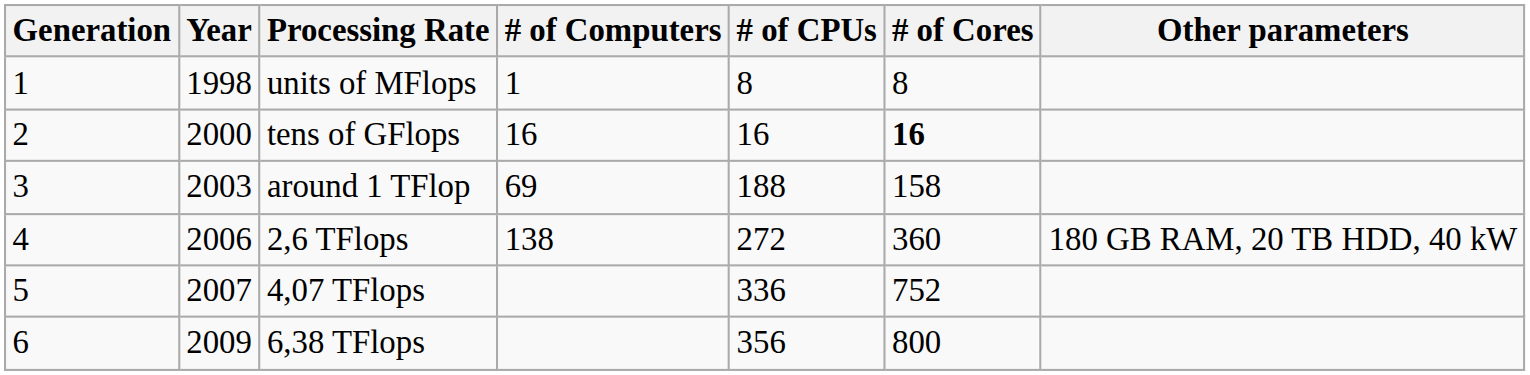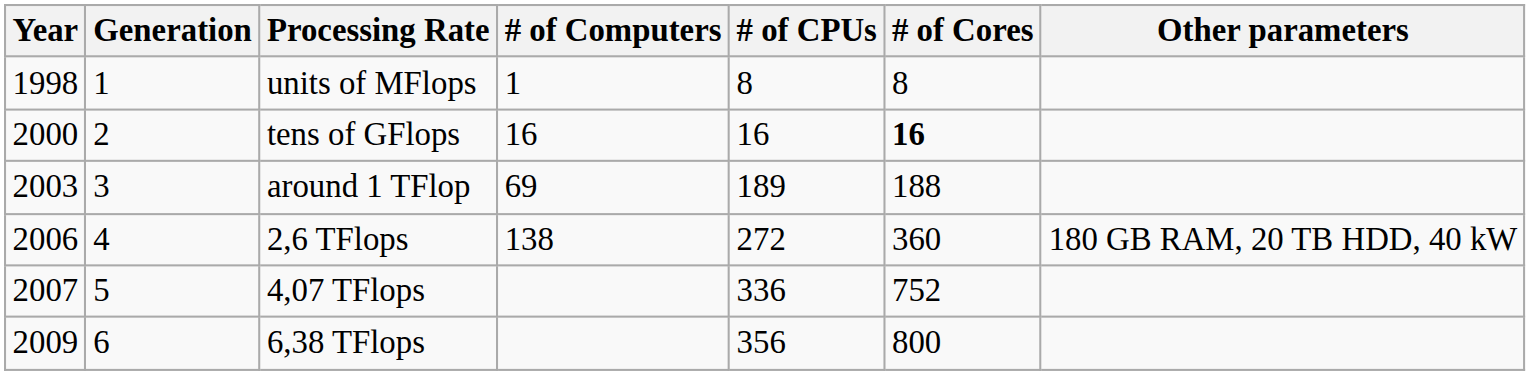 <table class="wikitable">
 <tr>
+<th>Year</th>
 <th>Generation</th>
-<th>Year</th>
 <th>Processing Rate</th>
 <th># of Computers</th>
 <th># of CPUs</th>
 <th># of Cores</th>
 <th>Other parameters</th>
 </tr>
 <tr>
+<td>1998</td>
 <td>1</td>
-<td>1998</td>
 <td>units of MFlops</td>
 <td>1</td>
 <td>8</td>
 <td>8</td>
 <td></td>
 </tr>
 <tr>
+<td>2000</td>
 <td>2</td>
-<td>2000</td>
 <td>tens of GFlops</td>
 <td>16</td>
 <td>16</td>
 <td><strong>16</strong></td>
 <td></td>
 </tr>
 <tr>
+<td>2003</td>
 <td>3</td>
-<td>2003</td>
 <td>around 1 TFlop</td>
 <td>69</td>
+<td>189</td>
 <td>188</td>
-<td>158</td>
 <td></td>
 </tr>
 <tr>
+<td>2006</td>
 <td>4</td>
-<td>2006</td>
 <td>2,6 TFlops</td>
 <td>138</td>
 <td>272</td>
 <td>360</td>
 <td>180 GB RAM, 20 TB HDD, 40 kW</td>
 </tr>
 <tr>
+<td>2007</td>
 <td>5</td>
-<td>2007</td>
 <td>4,07 TFlops</td>
 <td></td>
 <td>336</td>
 <td>752</td>
 <td></td>
 </tr>
 <tr>
+<td>2009</td>
 <td>6</td>
-<td>2009</td>
 <td>6,38 TFlops</td>
 <td></td>
 <td>356</td>
 <td>800</td>
 <td></td>
 </tr>
 </table>
